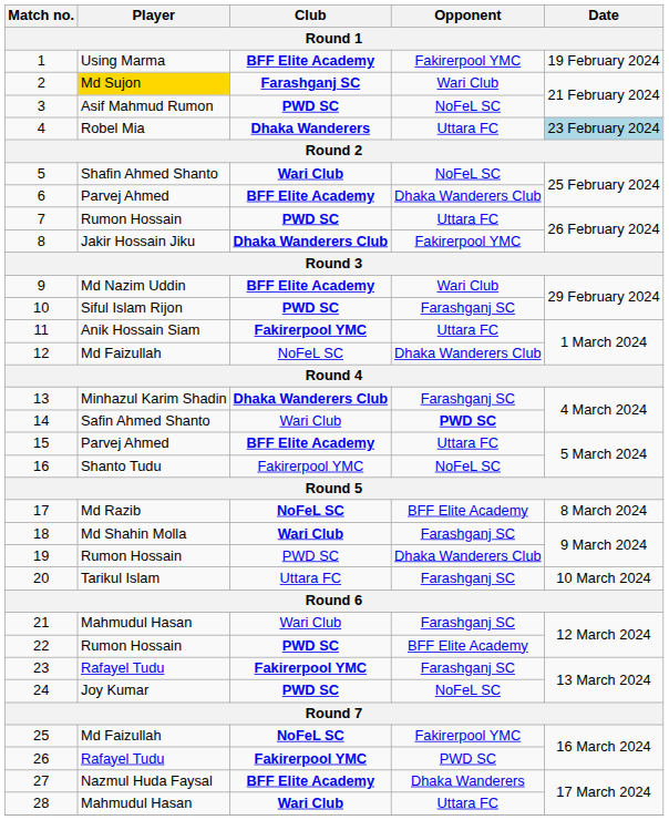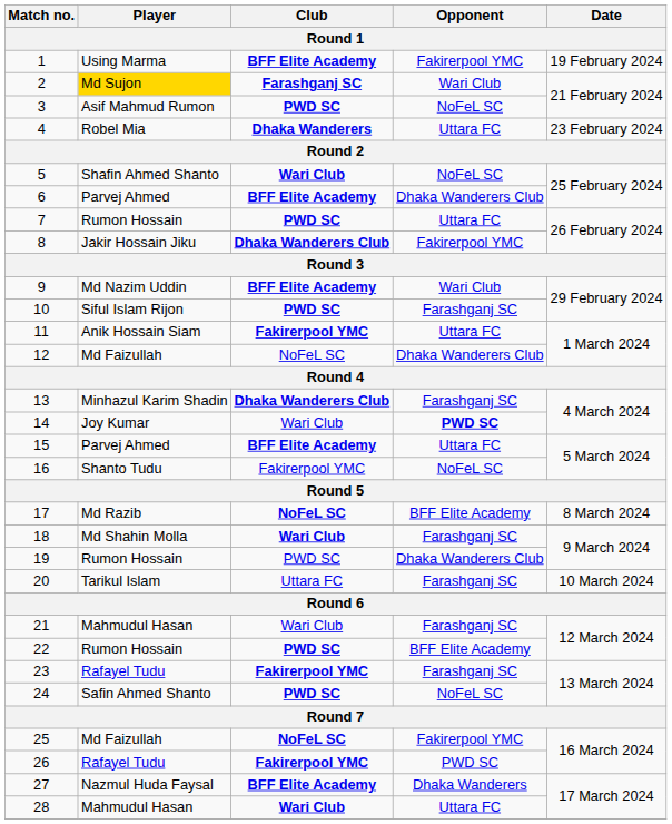 <table class="wikitable" style="text-align:center">
 <tr>
 <th>Match no.</th>
 <th>Player</th>
 <th>Club</th>
 <th>Opponent</th>
 <th>Date</th>
 </tr>
 <tr>
 <th colspan=5>Round 1</th>
 </tr>
 <tr>
 <td>1</td>
 <td align="left"> Using Marma</td>
 <td><strong><a href='#'>BFF Elite Academy</a></strong></td>
 <td><a href='#'>Fakirerpool YMC</a></td>
 <td>19 February 2024</td>
 </tr>
 <tr>
 <td>2</td>
 <td align="left" style="background: gold;"> Md Sujon</td>
 <td><strong><a href='#'>Farashganj SC</a></strong></td>
 <td><a href='#'>Wari Club</a></td>
 <td rowspan="2">21 February 2024</td>
 </tr>
 <tr>
 <td>3</td>
 <td align="left"> Asif Mahmud Rumon</td>
 <td><strong><a href='#'>PWD SC</a></strong></td>
 <td><a href='#'>NoFeL SC</a></td>
 </tr>
 <tr>
 <td>4</td>
 <td align="left"> Robel Mia</td>
 <td><strong><a href='#'>Dhaka Wanderers</a></strong></td>
 <td><a href='#'>Uttara FC</a></td>
-<td style="background: lightblue;">23 February 2024</td>
+<td>23 February 2024</td>
 </tr>
 <tr>
 <th colspan=5>Round 2</th>
 </tr>
 <tr>
 <td>5</td>
 <td align="left"> Shafin Ahmed Shanto</td>
 <td><strong><a href='#'>Wari Club</a></strong></td>
 <td><a href='#'>NoFeL SC</a></td>
 <td rowspan=2>25 February 2024</td>
 </tr>
 <tr>
 <td>6</td>
 <td align="left"> Parvej Ahmed</td>
 <td><strong><a href='#'>BFF Elite Academy</a></strong></td>
 <td><a href='#'>Dhaka Wanderers Club</a></td>
 </tr>
 <tr>
 <td>7</td>
 <td align="left"> Rumon Hossain</td>
 <td><strong><a href='#'>PWD SC</a></strong></td>
 <td><a href='#'>Uttara FC</a></td>
 <td rowspan=2>26 February 2024</td>
 </tr>
 <tr>
 <td>8</td>
 <td align="left"> Jakir Hossain Jiku</td>
 <td><strong><a href='#'>Dhaka Wanderers Club</a></strong></td>
 <td><a href='#'>Fakirerpool YMC</a></td>
 </tr>
 <tr>
 <th colspan=5>Round 3</th>
 </tr>
 <tr>
 <td>9</td>
 <td align="left"> Md Nazim Uddin</td>
 <td><strong><a href='#'>BFF Elite Academy</a></strong></td>
 <td><a href='#'>Wari Club</a></td>
 <td rowspan=2>29 February 2024</td>
 </tr>
 <tr>
 <td>10</td>
 <td align="left"> Siful Islam Rijon</td>
 <td><strong><a href='#'>PWD SC</a></strong></td>
 <td><a href='#'>Farashganj SC</a></td>
 </tr>
 <tr>
 <td>11</td>
 <td align="left"> Anik Hossain Siam</td>
 <td><strong><a href='#'>Fakirerpool YMC</a></strong></td>
 <td><a href='#'>Uttara FC</a></td>
 <td rowspan=2>1 March 2024</td>
 </tr>
 <tr>
 <td>12</td>
 <td align="left"> Md Faizullah</td>
 <td><a href='#'>NoFeL SC</a></td>
 <td><a href='#'>Dhaka Wanderers Club</a></td>
 </tr>
 <tr>
 <th colspan=5>Round 4</th>
 </tr>
 <tr>
 <td>13</td>
 <td align="left"> Minhazul Karim Shadin</td>
 <td><strong><a href='#'>Dhaka Wanderers Club</a></strong></td>
 <td><a href='#'>Farashganj SC</a></td>
 <td rowspan=2>4 March 2024</td>
 </tr>
 <tr>
 <td>14</td>
-<td align="left"> Safin Ahmed Shanto</td>
+<td align="left"> Joy Kumar</td>
 <td><a href='#'>Wari Club</a></td>
 <td><strong><a href='#'>PWD SC</a></strong></td>
 </tr>
 <tr>
 <td>15</td>
 <td align="left"> Parvej Ahmed</td>
 <td><strong><a href='#'>BFF Elite Academy</a></strong></td>
 <td><a href='#'>Uttara FC</a></td>
 <td rowspan=2>5 March 2024</td>
 </tr>
 <tr>
 <td>16</td>
 <td align="left"> Shanto Tudu</td>
 <td><a href='#'>Fakirerpool YMC</a></td>
 <td><a href='#'>NoFeL SC</a></td>
 </tr>
 <tr>
 <th colspan=5>Round 5</th>
 </tr>
 <tr>
 <td>17</td>
 <td align="left"> Md Razib</td>
 <td><strong><a href='#'>NoFeL SC</a></strong></td>
 <td><a href='#'>BFF Elite Academy</a></td>
 <td>8 March 2024</td>
 </tr>
 <tr>
 <td>18</td>
 <td align="left"> Md Shahin Molla</td>
 <td><strong> <a href='#'>Wari Club</a></strong></td>
 <td><a href='#'>Farashganj SC</a></td>
 <td rowspan=2>9 March 2024</td>
 </tr>
 <tr>
 <td>19</td>
 <td align="left"> Rumon Hossain</td>
 <td><a href='#'>PWD SC</a></td>
 <td><a href='#'>Dhaka Wanderers Club</a></td>
 </tr>
 <tr>
 <td>20</td>
 <td align="left"> Tarikul Islam</td>
 <td><a href='#'>Uttara FC</a></td>
 <td><a href='#'>Farashganj SC</a></td>
 <td>10 March 2024</td>
 </tr>
 <tr>
 <th colspan=5>Round 6</th>
 </tr>
 <tr>
 <td>21</td>
 <td align="left"> Mahmudul Hasan</td>
 <td><a href='#'>Wari Club</a></td>
 <td><a href='#'>Farashganj SC</a></td>
 <td rowspan=2>12 March 2024</td>
 </tr>
 <tr>
 <td>22</td>
 <td align="left"> Rumon Hossain</td>
 <td><strong> <a href='#'>PWD SC</a></strong></td>
 <td><a href='#'>BFF Elite Academy</a></td>
 </tr>
 <tr>
 <td>23</td>
 <td align="left"> <a href='#'>Rafayel Tudu</a></td>
 <td><strong><a href='#'>Fakirerpool YMC</a></strong></td>
 <td><a href='#'>Farashganj SC</a></td>
 <td rowspan=2>13 March 2024</td>
 </tr>
 <tr>
 <td>24</td>
-<td align="left"> Joy Kumar</td>
+<td align="left"> Safin Ahmed Shanto</td>
 <td><strong><a href='#'>PWD SC</a></strong></td>
 <td><a href='#'>NoFeL SC</a></td>
 </tr>
 <tr>
 <th colspan=5>Round 7</th>
 </tr>
 <tr>
 <td>25</td>
 <td align="left"> Md Faizullah</td>
 <td><strong><a href='#'>NoFeL SC</a></strong></td>
 <td><a href='#'>Fakirerpool YMC</a></td>
 <td rowspan=2>16 March 2024</td>
 </tr>
 <tr>
 <td>26</td>
 <td align="left"> <a href='#'>Rafayel Tudu</a></td>
 <td><strong><a href='#'>Fakirerpool YMC</a></strong></td>
 <td><a href='#'>PWD SC</a></td>
 </tr>
 <tr>
 <td>27</td>
 <td align="left"> Nazmul Huda Faysal</td>
 <td><strong><a href='#'>BFF Elite Academy</a></strong></td>
 <td><a href='#'>Dhaka Wanderers</a></td>
 <td rowspan=2>17 March 2024</td>
 </tr>
 <tr>
 <td>28</td>
 <td align="left"> Mahmudul Hasan</td>
 <td><strong><a href='#'>Wari Club</a></strong></td>
 <td><a href='#'>Uttara FC</a></td>
 </tr>
 <tr>
 </tr>
 </table>
